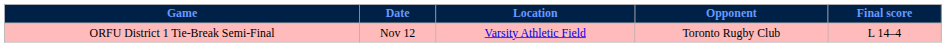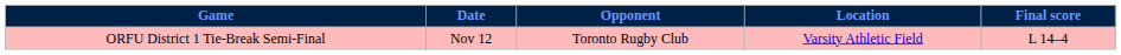 <table class="wikitable" width="80%">
 <tr align="center"  style="background:#002147;color:#6699FF;">
 <td><strong>Game</strong></td>
 <td><strong>Date</strong></td>
+<td><strong>Opponent</strong></td>
 <td><strong>Location</strong></td>
-<td><strong>Opponent</strong></td>
 <td><strong>Final score</strong></td>
 </tr>
 <tr align="center" bgcolor="#ffbbbb">
 <td>ORFU District 1 Tie-Break Semi-Final</td>
 <td>Nov 12</td>
+<td>Toronto Rugby Club</td>
 <td><a href='#'>Varsity Athletic Field</a></td>
-<td>Toronto Rugby Club</td>
 <td>L 14–4</td>
 </tr>
 </table>
